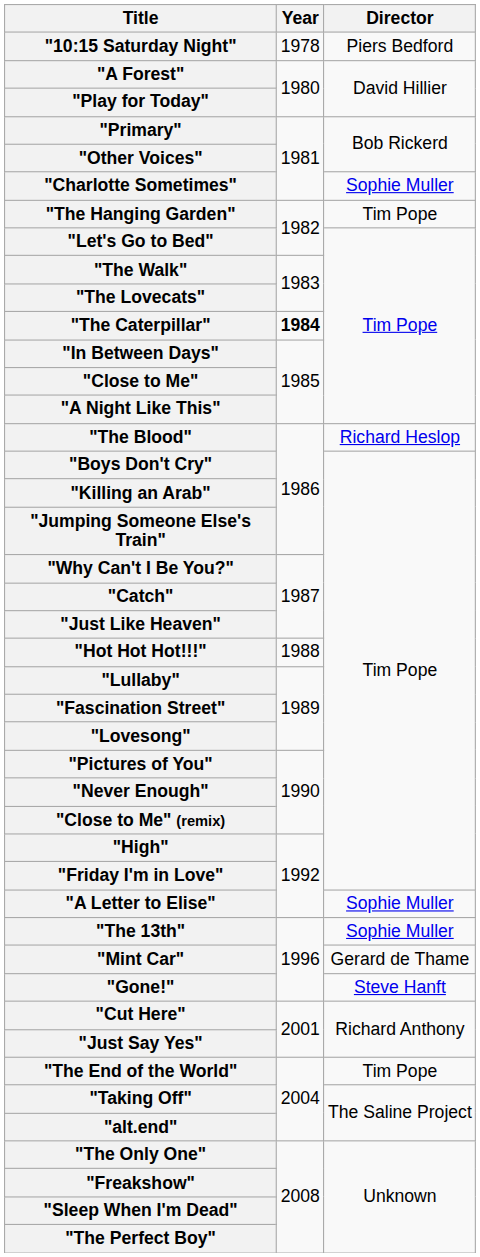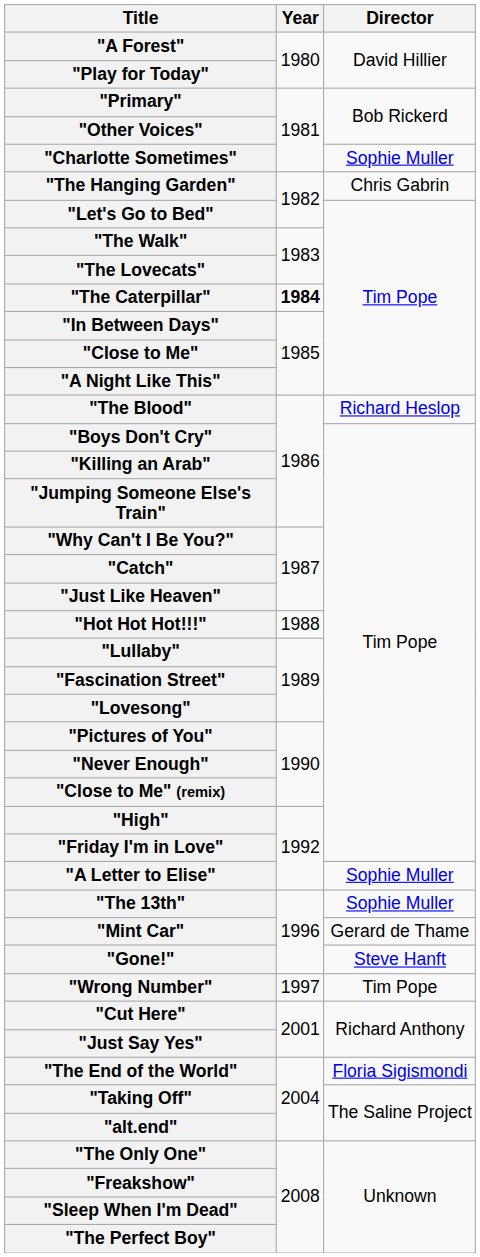 <table class="wikitable plainrowheaders" style="text-align:center;">
 <tr>
 <th scope="col" style="width:15em;">Title</th>
 <th scope="col">Year</th>
 <th>Director</th>
-</tr>
-<tr>
-<th scope="row">"10:15 Saturday Night"</th>
-<td>1978</td>
-<td>Piers Bedford</td>
 </tr>
 <tr>
 <th scope="row">"A Forest"</th>
 <td rowspan="2">1980</td>
 <td rowspan="2">David Hillier</td>
 </tr>
 <tr>
 <th scope="row">"Play for Today"</th>
 </tr>
 <tr>
 <th scope="row">"Primary"</th>
 <td rowspan="3">1981</td>
 <td rowspan="2">Bob Rickerd</td>
 </tr>
 <tr>
 <th scope="row">"Other Voices"</th>
 </tr>
 <tr>
 <th scope="row">"Charlotte Sometimes"</th>
 <td><a href='#'>Sophie Muller</a></td>
 </tr>
 <tr>
 <th scope="row">"The Hanging Garden"</th>
 <td rowspan="2">1982</td>
-<td>Tim Pope</td>
+<td>Chris Gabrin</td>
 </tr>
 <tr>
 <th scope="row">"Let's Go to Bed"</th>
 <td rowspan="7"><a href='#'>Tim Pope</a></td>
 </tr>
 <tr>
 <th scope="row">"The Walk"</th>
 <td rowspan="2">1983</td>
 </tr>
 <tr>
 <th scope="row">"The Lovecats"</th>
 </tr>
 <tr>
 <th scope="row">"The Caterpillar"</th>
 <td><strong>1984</strong></td>
 </tr>
 <tr>
 <th scope="row">"In Between Days"</th>
 <td rowspan="3">1985</td>
 </tr>
 <tr>
 <th scope="row">"Close to Me"</th>
 </tr>
 <tr>
 <th scope="row">"A Night  Like This"</th>
 </tr>
 <tr>
 <th scope="row">"The Blood"</th>
 <td rowspan="4">1986</td>
 <td><a href='#'>Richard Heslop</a></td>
 </tr>
 <tr>
 <th scope="row">"Boys Don't Cry"</th>
 <td rowspan="15">Tim Pope</td>
 </tr>
 <tr>
 <th scope="row">"Killing an Arab"</th>
 </tr>
 <tr>
 <th scope="row">"Jumping Someone Else's Train"</th>
 </tr>
 <tr>
 <th scope="row">"Why Can't I Be You?"</th>
 <td rowspan="3">1987</td>
 </tr>
 <tr>
 <th scope="row">"Catch"</th>
 </tr>
 <tr>
 <th scope="row">"Just Like Heaven"</th>
 </tr>
 <tr>
 <th scope="row">"Hot Hot Hot!&excl;!"</th>
 <td>1988</td>
 </tr>
 <tr>
 <th scope="row">"Lullaby"</th>
 <td rowspan="3">1989</td>
 </tr>
 <tr>
 <th scope="row">"Fascination Street"</th>
 </tr>
 <tr>
 <th scope="row">"Lovesong"</th>
 </tr>
 <tr>
 <th scope="row">"Pictures of You"</th>
 <td rowspan="3">1990</td>
 </tr>
 <tr>
 <th scope="row">"Never Enough"</th>
 </tr>
 <tr>
 <th scope="row">"Close to Me" <small>(remix)</small></th>
 </tr>
 <tr>
 <th scope="row">"High"</th>
 <td rowspan="3">1992</td>
 </tr>
 <tr>
 <th scope="row">"Friday I'm in Love"</th>
 </tr>
 <tr>
 <th scope="row">"A Letter to Elise"</th>
 <td><a href='#'>Sophie Muller</a></td>
 </tr>
 <tr>
 <th scope="row">"The 13th"</th>
 <td rowspan="3">1996</td>
 <td><a href='#'>Sophie Muller</a></td>
 </tr>
 <tr>
 <th scope="row">"Mint Car"</th>
 <td>Gerard de Thame</td>
 </tr>
 <tr>
 <th scope="row">"Gone!"</th>
 <td><a href='#'>Steve Hanft</a></td>
 </tr>
 <tr>
+<th scope="row">"Wrong Number"</th>
+<td>1997</td>
+<td>Tim Pope</td>
+</tr>
+<tr>
 <th scope="row">"Cut Here"</th>
 <td rowspan="2">2001</td>
 <td rowspan="2">Richard Anthony</td>
 </tr>
 <tr>
 <th scope="row">"Just Say Yes"</th>
 </tr>
 <tr>
 <th scope="row">"The End of the World"</th>
 <td rowspan="3">2004</td>
-<td>Tim Pope</td>
+<td><a href='#'>Floria Sigismondi</a></td>
 </tr>
 <tr>
 <th scope="row">"Taking Off"</th>
 <td rowspan="2">The Saline Project</td>
 </tr>
 <tr>
 <th scope="row">"alt.end"</th>
 </tr>
 <tr>
 <th scope="row">"The Only One"</th>
 <td rowspan="4">2008</td>
 <td rowspan="4">Unknown</td>
 </tr>
 <tr>
 <th scope="row">"Freakshow"</th>
 </tr>
 <tr>
 <th scope="row">"Sleep When I'm Dead"</th>
 </tr>
 <tr>
 <th scope="row">"The Perfect Boy"</th>
 </tr>
 </table>
